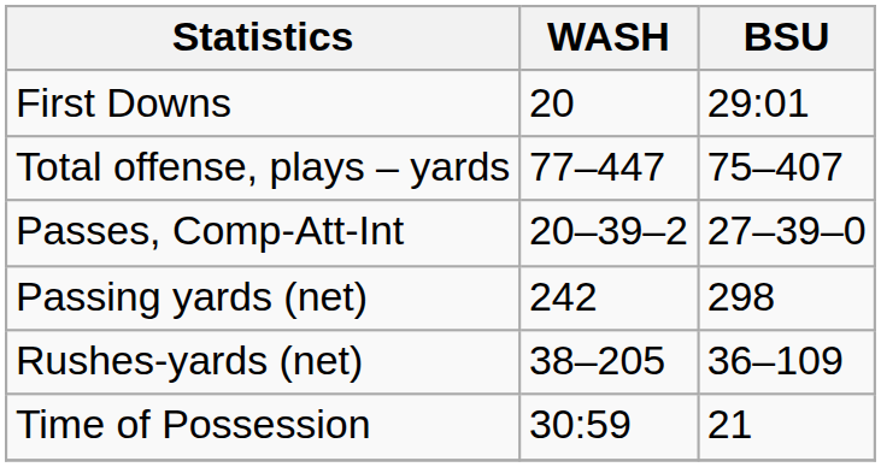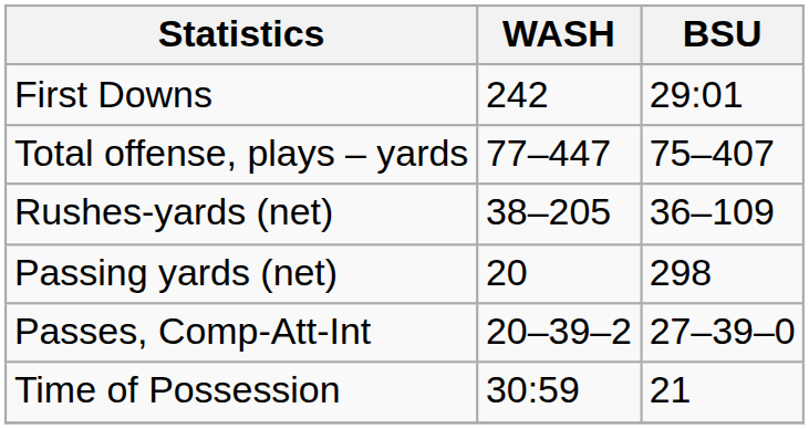 <table class="wikitable">
 <tr>
 <th>Statistics</th>
 <th>WASH</th>
 <th>BSU</th>
 </tr>
 <tr>
 <td>First Downs</td>
-<td>20</td>
+<td>242</td>
 <td>29:01</td>
 </tr>
 <tr>
 <td>Total offense, plays – yards</td>
 <td>77–447</td>
 <td>75–407</td>
 </tr>
 <tr>
+<td>Rushes-yards (net)</td>
+<td>38–205</td>
+<td>36–109</td>
+</tr>
+<tr>
+<td>Passing yards (net)</td>
+<td>20</td>
+<td>298</td>
+</tr>
+<tr>
 <td>Passes, Comp-Att-Int</td>
 <td>20–39–2</td>
 <td>27–39–0</td>
-</tr>
-<tr>
-<td>Passing yards (net)</td>
-<td>242</td>
-<td>298</td>
-</tr>
-<tr>
-<td>Rushes-yards (net)</td>
-<td>38–205</td>
-<td>36–109</td>
 </tr>
 <tr>
 <td>Time of Possession</td>
 <td>30:59</td>
 <td>21</td>
 </tr>
 <tr>
 </tr>
 </table>
